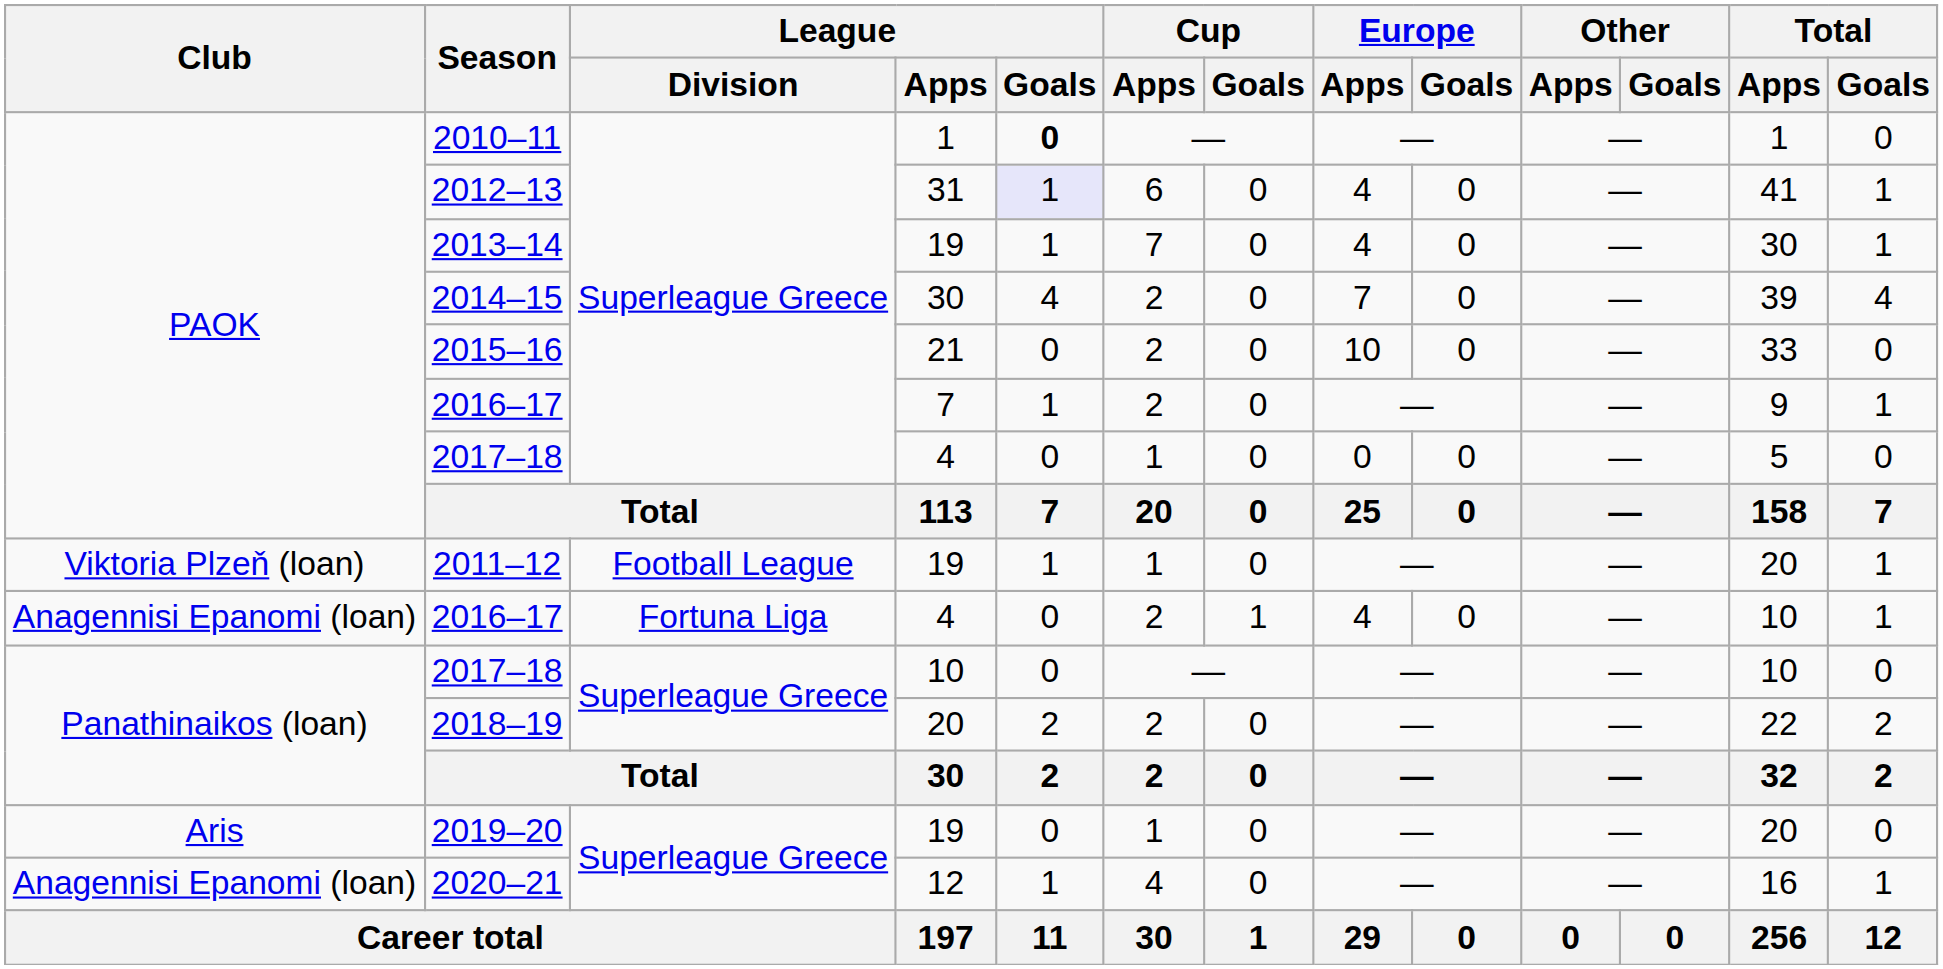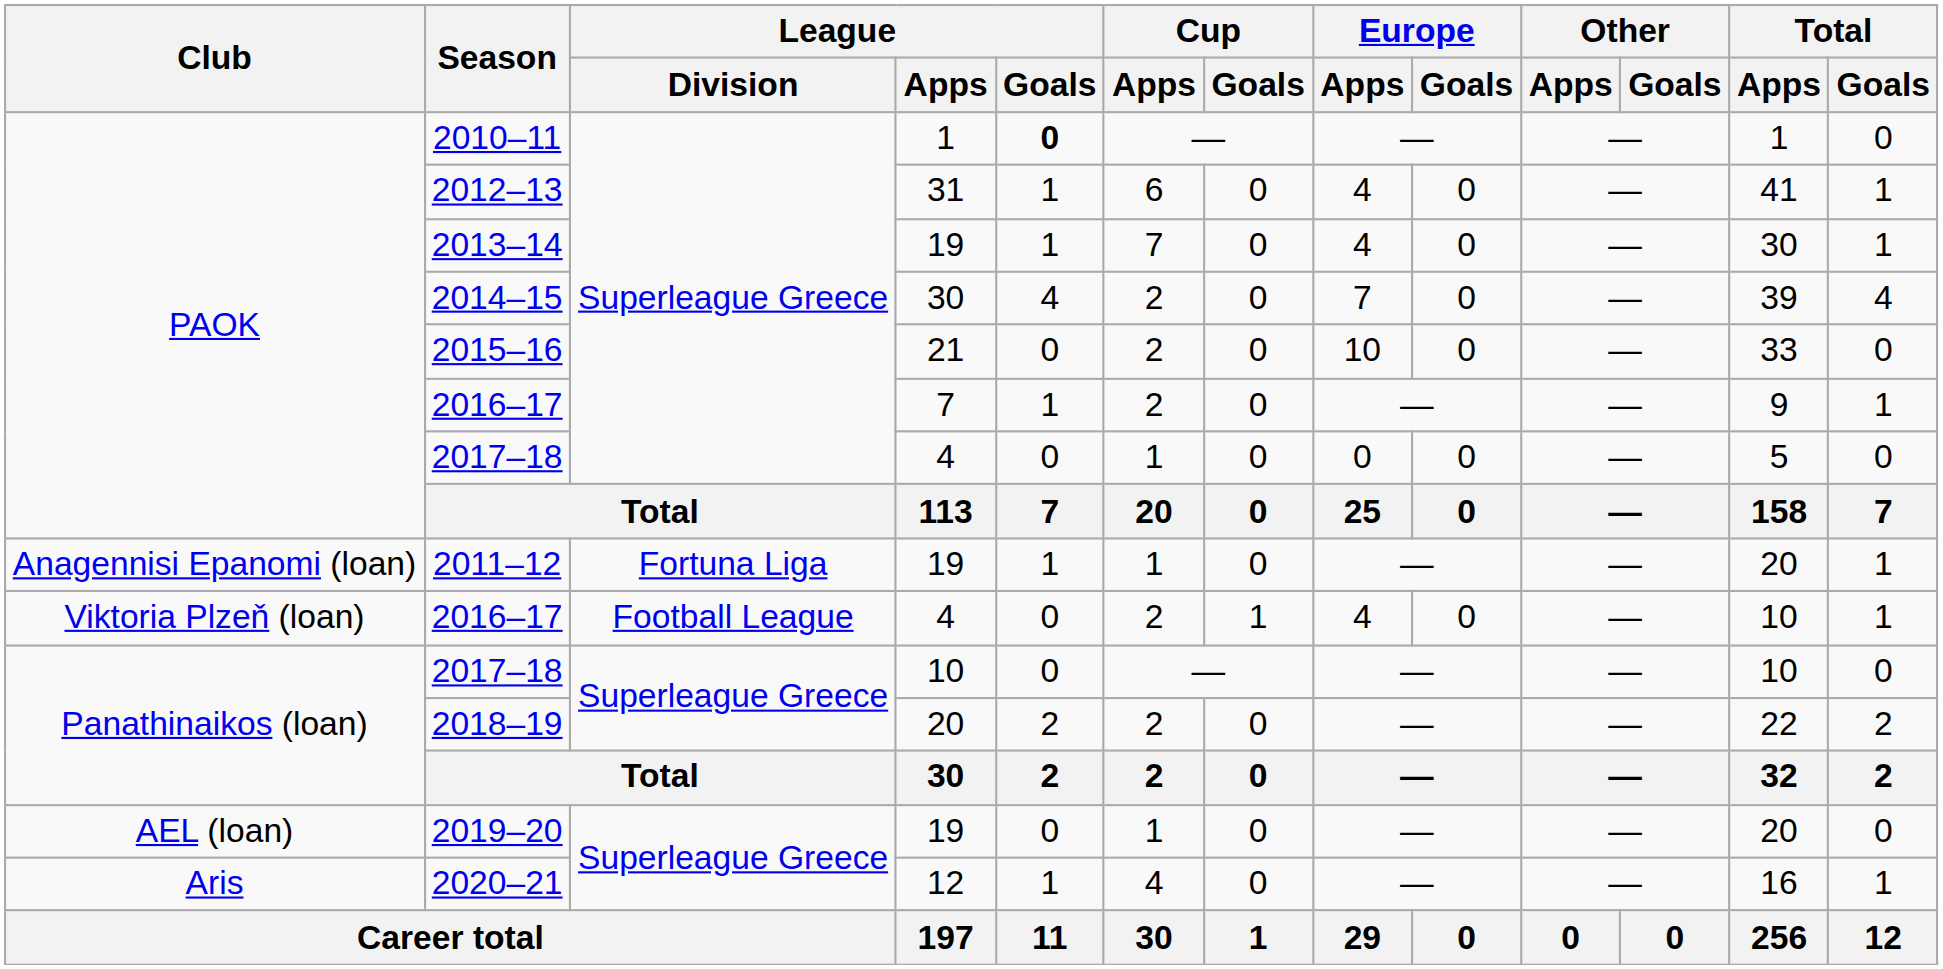 <table class="wikitable" style="text-align:center">
 <tr>
 <th rowspan="2">Club</th>
 <th rowspan="2">Season</th>
 <th colspan="3">League</th>
 <th colspan="2">Cup</th>
 <th colspan="2"><a href='#'>Europe</a></th>
 <th colspan="2">Other</th>
 <th colspan="2">Total</th>
 </tr>
 <tr>
 <th>Division</th>
 <th>Apps</th>
 <th>Goals</th>
 <th>Apps</th>
 <th>Goals</th>
 <th>Apps</th>
 <th>Goals</th>
 <th>Apps</th>
 <th>Goals</th>
 <th>Apps</th>
 <th>Goals</th>
 </tr>
 <tr>
 <td rowspan="8"><a href='#'>PAOK</a></td>
 <td><a href='#'>2010–11</a></td>
 <td rowspan="7"><a href='#'>Superleague Greece</a></td>
 <td>1</td>
 <td><strong>0</strong></td>
 <td colspan="2">—</td>
 <td colspan="2">—</td>
 <td colspan="2">—</td>
 <td>1</td>
 <td>0</td>
 </tr>
 <tr>
 <td><a href='#'>2012–13</a></td>
 <td>31</td>
-<td style="background: lavender;">1</td>
+<td>1</td>
 <td>6</td>
 <td>0</td>
 <td>4</td>
 <td>0</td>
 <td colspan="2">—</td>
 <td>41</td>
 <td>1</td>
 </tr>
 <tr>
 <td><a href='#'>2013–14</a></td>
 <td>19</td>
 <td>1</td>
 <td>7</td>
 <td>0</td>
 <td>4</td>
 <td>0</td>
 <td colspan="2">—</td>
 <td>30</td>
 <td>1</td>
 </tr>
 <tr>
 <td><a href='#'>2014–15</a></td>
 <td>30</td>
 <td>4</td>
 <td>2</td>
 <td>0</td>
 <td>7</td>
 <td>0</td>
 <td colspan="2">—</td>
 <td>39</td>
 <td>4</td>
 </tr>
 <tr>
 <td><a href='#'>2015–16</a></td>
 <td>21</td>
 <td>0</td>
 <td>2</td>
 <td>0</td>
 <td>10</td>
 <td>0</td>
 <td colspan="2">—</td>
 <td>33</td>
 <td>0</td>
 </tr>
 <tr>
 <td><a href='#'>2016–17</a></td>
 <td>7</td>
 <td>1</td>
 <td>2</td>
 <td>0</td>
 <td colspan="2">—</td>
 <td colspan="2">—</td>
 <td>9</td>
 <td>1</td>
 </tr>
 <tr>
 <td><a href='#'>2017–18</a></td>
 <td>4</td>
 <td>0</td>
 <td>1</td>
 <td>0</td>
 <td>0</td>
 <td>0</td>
 <td colspan="2">—</td>
 <td>5</td>
 <td>0</td>
 </tr>
 <tr>
 <th colspan="2" valign="center">Total</th>
 <th>113</th>
 <th>7</th>
 <th>20</th>
 <th>0</th>
 <th>25</th>
 <th>0</th>
 <th colspan="2">—</th>
 <th>158</th>
 <th>7</th>
 </tr>
 <tr>
-<td><a href='#'>Viktoria Plzeň</a> (loan)</td>
+<td><a href='#'>Anagennisi Epanomi</a> (loan)</td>
 <td><a href='#'>2011–12</a></td>
-<td><a href='#'>Football League</a></td>
+<td><a href='#'>Fortuna Liga</a></td>
 <td>19</td>
 <td>1</td>
 <td>1</td>
 <td>0</td>
 <td colspan="2">—</td>
 <td colspan="2">—</td>
 <td>20</td>
 <td>1</td>
 </tr>
 <tr>
-<td><a href='#'>Anagennisi Epanomi</a> (loan)</td>
+<td><a href='#'>Viktoria Plzeň</a> (loan)</td>
 <td><a href='#'>2016–17</a></td>
-<td><a href='#'>Fortuna Liga</a></td>
+<td><a href='#'>Football League</a></td>
 <td>4</td>
 <td>0</td>
 <td>2</td>
 <td>1</td>
 <td>4</td>
 <td>0</td>
 <td colspan="2">—</td>
 <td>10</td>
 <td>1</td>
 </tr>
 <tr>
 <td rowspan="3"><a href='#'>Panathinaikos</a> (loan)</td>
 <td><a href='#'>2017–18</a></td>
 <td rowspan="2"><a href='#'>Superleague Greece</a></td>
 <td>10</td>
 <td>0</td>
 <td colspan="2">—</td>
 <td colspan="2">—</td>
 <td colspan="2">—</td>
 <td>10</td>
 <td>0</td>
 </tr>
 <tr>
 <td><a href='#'>2018–19</a></td>
 <td>20</td>
 <td>2</td>
 <td>2</td>
 <td>0</td>
 <td colspan="2">—</td>
 <td colspan="2">—</td>
 <td>22</td>
 <td>2</td>
 </tr>
 <tr>
 <th colspan="2" valign="center">Total</th>
 <th>30</th>
 <th>2</th>
 <th>2</th>
 <th>0</th>
 <th colspan="2">—</th>
 <th colspan="2">—</th>
 <th>32</th>
 <th>2</th>
 </tr>
 <tr>
-<td><a href='#'>Aris</a></td>
+<td><a href='#'>AEL</a> (loan)</td>
 <td><a href='#'>2019–20</a></td>
 <td rowspan="2"><a href='#'>Superleague Greece</a></td>
 <td>19</td>
 <td>0</td>
 <td>1</td>
 <td>0</td>
 <td colspan="2">—</td>
 <td colspan="2">—</td>
 <td>20</td>
 <td>0</td>
 </tr>
 <tr>
-<td><a href='#'>Anagennisi Epanomi</a> (loan)</td>
+<td><a href='#'>Aris</a></td>
 <td><a href='#'>2020–21</a></td>
 <td>12</td>
 <td>1</td>
 <td>4</td>
 <td>0</td>
 <td colspan="2">—</td>
 <td colspan="2">—</td>
 <td>16</td>
 <td>1</td>
 </tr>
 <tr>
 <th colspan="3">Career total</th>
 <th>197</th>
 <th>11</th>
 <th>30</th>
 <th>1</th>
 <th>29</th>
 <th>0</th>
 <th>0</th>
 <th>0</th>
 <th>256</th>
 <th>12</th>
 </tr>
 </table>
